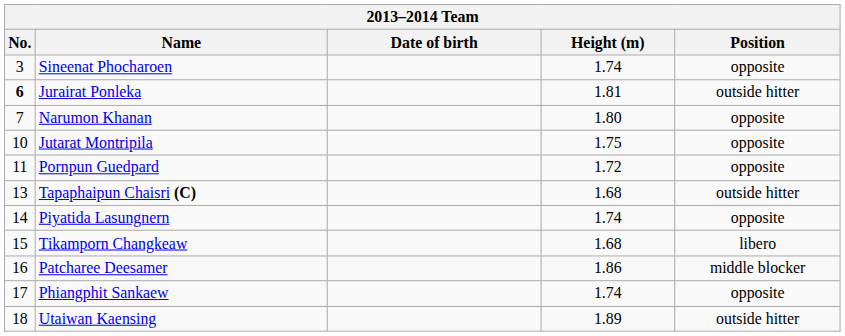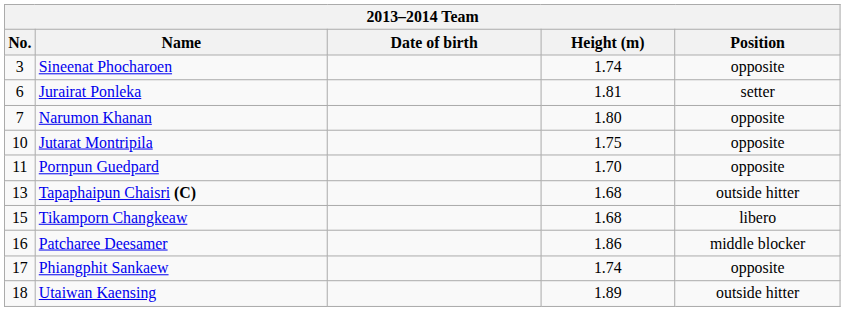 <table class="wikitable collapsible collapsed" style="font-size:100%; text-align:center;">
 <tr>
 <th colspan=5><strong>2013–2014 Team</strong></th>
 </tr>
 <tr>
 <th>No.</th>
 <th style="width:18em">Name</th>
 <th style="width:13em">Date of birth</th>
 <th style="width:8em">Height (m)</th>
 <th style="width:10em">Position</th>
 </tr>
 <tr>
 <td>3</td>
 <td align=left> <a href='#'>Sineenat Phocharoen</a></td>
 <td align=right></td>
 <td>1.74</td>
 <td>opposite</td>
 </tr>
 <tr>
-<td><strong>6</strong></td>
+<td>6</td>
 <td align=left> <a href='#'>Jurairat Ponleka</a></td>
 <td align=right></td>
 <td>1.81</td>
-<td>outside hitter</td>
+<td>setter</td>
 </tr>
 <tr>
 <td>7</td>
 <td align=left> <a href='#'>Narumon Khanan</a></td>
 <td align=right></td>
 <td>1.80</td>
 <td>opposite</td>
 </tr>
 <tr>
 <td>10</td>
 <td align=left> <a href='#'>Jutarat Montripila</a></td>
 <td align=right></td>
 <td>1.75</td>
 <td>opposite</td>
 </tr>
 <tr>
 <td>11</td>
 <td align=left> <a href='#'>Pornpun Guedpard</a></td>
 <td align=right></td>
-<td>1.72</td>
+<td>1.70</td>
 <td>opposite</td>
 </tr>
 <tr>
 <td>13</td>
 <td align=left> <a href='#'>Tapaphaipun Chaisri</a> <strong>(C)</strong></td>
 <td align=right></td>
 <td>1.68</td>
 <td>outside hitter</td>
-</tr>
-<tr>
-<td>14</td>
-<td align=left> <a href='#'>Piyatida Lasungnern</a></td>
-<td align=right></td>
-<td>1.74</td>
-<td>opposite</td>
 </tr>
 <tr>
 <td>15</td>
 <td align=left> <a href='#'>Tikamporn Changkeaw</a></td>
 <td align=right></td>
 <td>1.68</td>
 <td>libero</td>
 </tr>
 <tr>
 <td>16</td>
 <td align=left> <a href='#'>Patcharee Deesamer</a></td>
 <td align=right></td>
 <td>1.86</td>
 <td>middle blocker</td>
 </tr>
 <tr>
 <td>17</td>
 <td align=left> <a href='#'>Phiangphit Sankaew</a></td>
 <td align=right></td>
 <td>1.74</td>
 <td>opposite</td>
 </tr>
 <tr>
 <td>18</td>
 <td align=left> <a href='#'>Utaiwan Kaensing</a></td>
 <td align=right></td>
 <td>1.89</td>
 <td>outside hitter</td>
 </tr>
 </table>
